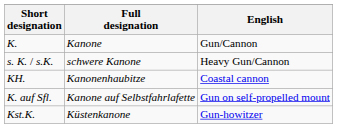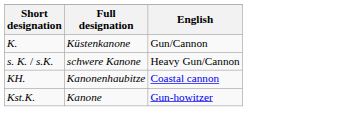 <table class="wikitable mw-collapsible mw-collapsed">
 <tr>
 </tr>
 <tr>
 <th>Short<br>designation</th>
 <th>Full<br>designation</th>
 <th>English</th>
 </tr>
 <tr>
 <td><em>K.</em></td>
-<td><em>Kanone</em></td>
+<td><em>Küstenkanone</em></td>
 <td>Gun/Cannon</td>
 </tr>
 <tr>
 <td><em>s. K.</em> / <em>s.K.</em></td>
 <td><em>schwere Kanone</em></td>
 <td>Heavy Gun/Cannon</td>
 </tr>
 <tr>
 <td><em>KH.</em></td>
 <td><em>Kanonenhaubitze</em></td>
 <td><a href='#'>Coastal cannon</a></td>
 </tr>
 <tr>
-<td><em>K. auf Sfl.</em></td>
-<td><em>Kanone auf Selbstfahrlafette</em></td>
-<td><a href='#'>Gun on self-propelled mount</a></td>
-</tr>
-<tr>
 <td><em>Kst.K.</em></td>
-<td><em>Küstenkanone</em></td>
+<td><em>Kanone</em></td>
 <td><a href='#'>Gun-howitzer</a></td>
 </tr>
 </table>
